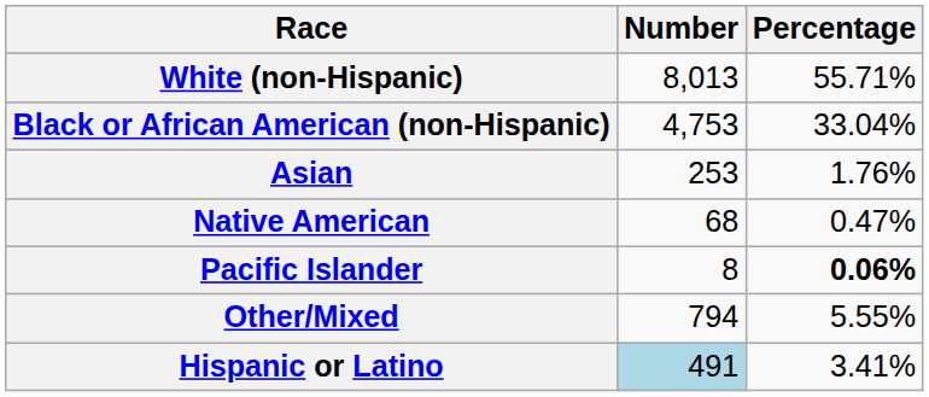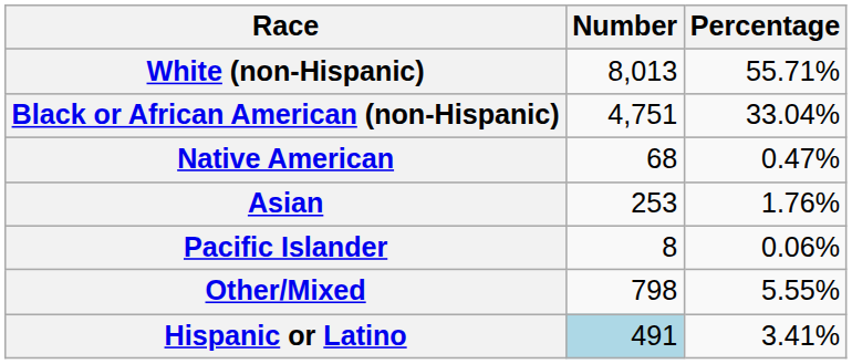 <table class="wikitable" style="text-align:right">
 <tr>
 <th scope="col">Race</th>
 <th scope="col">Number</th>
 <th scope="col">Percentage</th>
 </tr>
 <tr>
 <th scope="row"><a href='#'>White</a> (non-Hispanic)</th>
 <td>8,013</td>
 <td>55.71%</td>
 </tr>
 <tr>
 <th scope="row"><a href='#'>Black or African American</a> (non-Hispanic)</th>
-<td>4,753</td>
+<td>4,751</td>
 <td>33.04%</td>
+</tr>
+<tr>
+<th scope="row"><a href='#'>Native American</a></th>
+<td>68</td>
+<td>0.47%</td>
 </tr>
 <tr>
 <th scope="row"><a href='#'>Asian</a></th>
 <td>253</td>
 <td>1.76%</td>
 </tr>
 <tr>
-<th scope="row"><a href='#'>Native American</a></th>
-<td>68</td>
-<td>0.47%</td>
-</tr>
-<tr>
 <th scope="row"><a href='#'>Pacific Islander</a></th>
 <td>8</td>
-<td><strong>0.06%</strong></td>
+<td>0.06%</td>
 </tr>
 <tr>
 <th scope="row"><a href='#'>Other/Mixed</a></th>
-<td>794</td>
+<td>798</td>
 <td>5.55%</td>
 </tr>
 <tr>
 <th scope="row"><a href='#'>Hispanic</a> or <a href='#'>Latino</a></th>
 <td style="background: lightblue;">491</td>
 <td>3.41%</td>
 </tr>
 </table>
